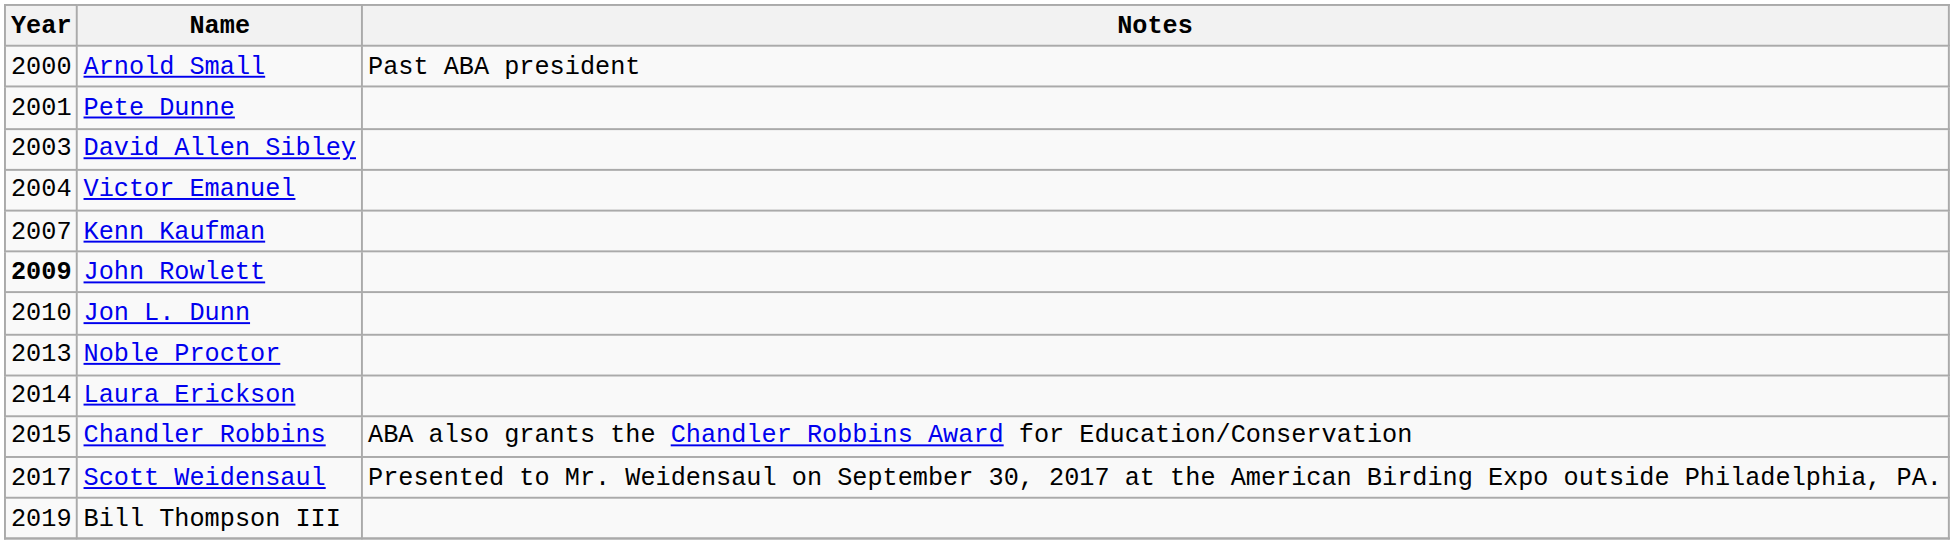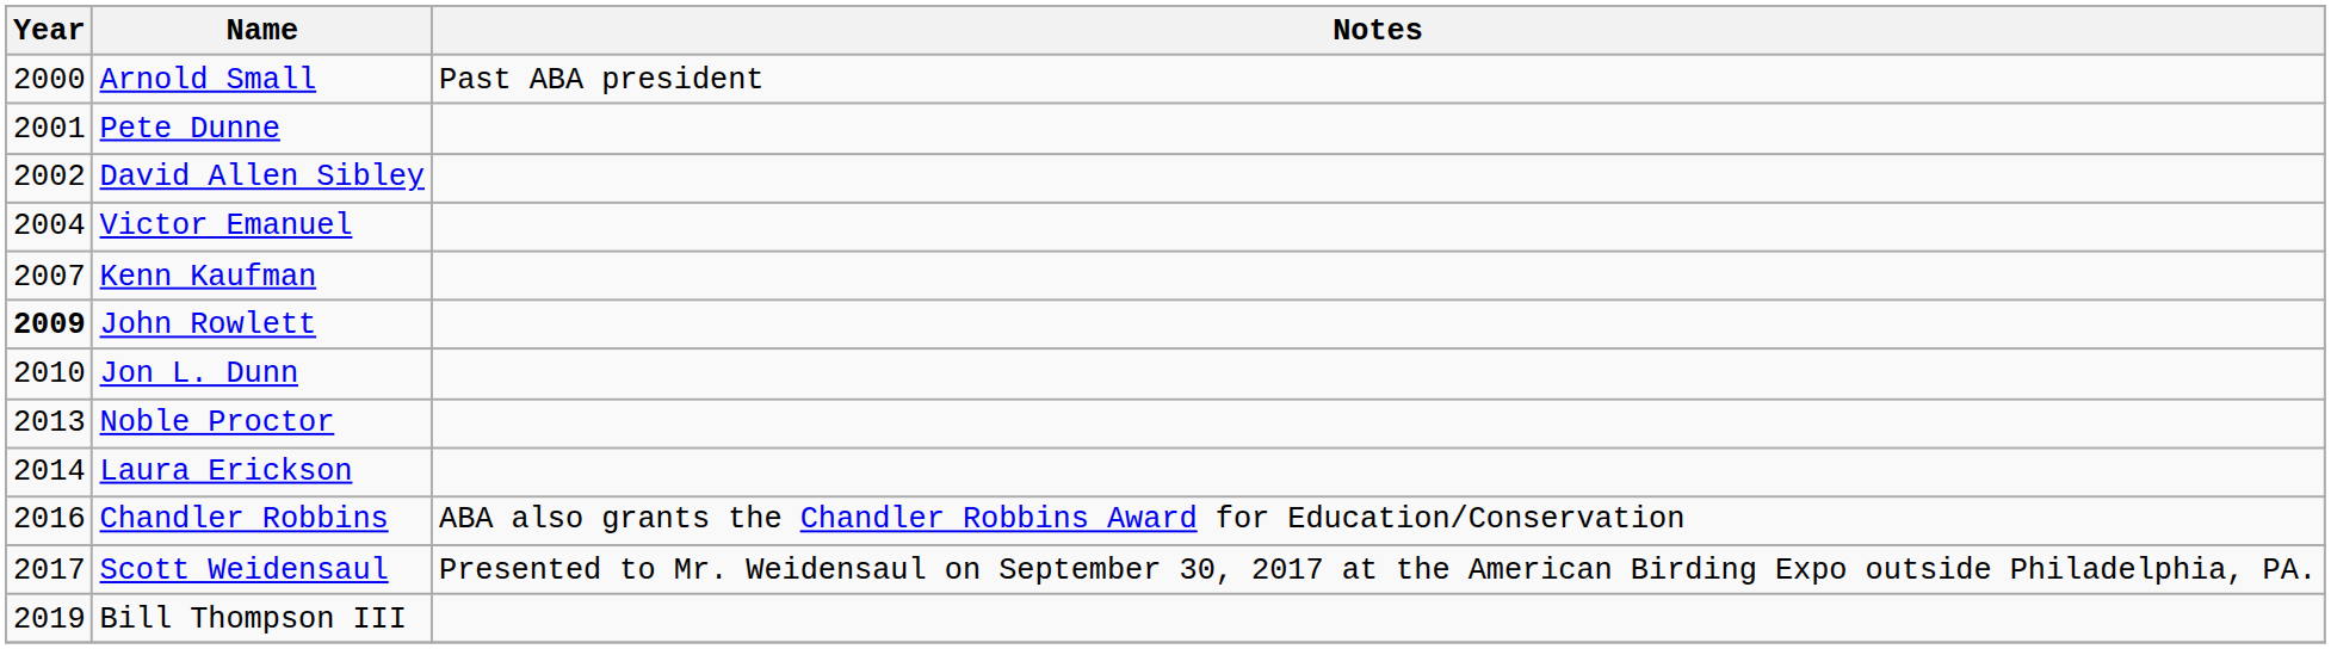 <table class="wikitable">
 <tr>
 <th>Year</th>
 <th>Name</th>
 <th>Notes</th>
 </tr>
 <tr>
 <td>2000</td>
 <td><a href='#'>Arnold Small</a></td>
 <td>Past ABA president</td>
 </tr>
 <tr>
 <td>2001</td>
 <td><a href='#'>Pete Dunne</a></td>
 <td></td>
 </tr>
 <tr>
-<td>2003</td>
+<td>2002</td>
 <td><a href='#'>David Allen Sibley</a></td>
 <td></td>
 </tr>
 <tr>
 <td>2004</td>
 <td><a href='#'>Victor Emanuel</a></td>
 <td></td>
 </tr>
 <tr>
 <td>2007</td>
 <td><a href='#'>Kenn Kaufman</a></td>
 <td></td>
 </tr>
 <tr>
 <td><strong>2009</strong></td>
 <td><a href='#'>John Rowlett</a></td>
 <td></td>
 </tr>
 <tr>
 <td>2010</td>
 <td><a href='#'>Jon L. Dunn</a></td>
 <td></td>
 </tr>
 <tr>
 <td>2013</td>
 <td><a href='#'>Noble Proctor</a></td>
 <td></td>
 </tr>
 <tr>
 <td>2014</td>
 <td><a href='#'>Laura Erickson</a></td>
 <td></td>
 </tr>
 <tr>
-<td>2015</td>
+<td>2016</td>
 <td><a href='#'>Chandler Robbins</a></td>
 <td>ABA also grants the <a href='#'>Chandler Robbins Award</a> for Education/Conservation</td>
 </tr>
 <tr>
 <td>2017</td>
 <td><a href='#'>Scott Weidensaul</a></td>
 <td>Presented to Mr. Weidensaul on September 30, 2017 at the American Birding Expo outside Philadelphia, PA.</td>
 </tr>
 <tr>
 <td>2019</td>
 <td>Bill Thompson III</td>
 <td></td>
 </tr>
 <tr>
 </tr>
 </table>
